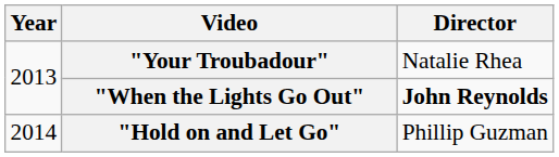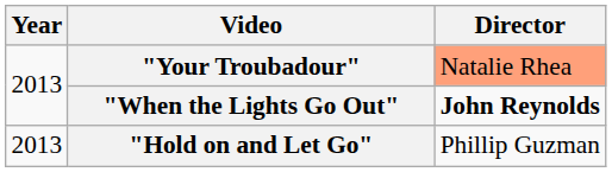 <table class="wikitable plainrowheaders">
 <tr>
 <th>Year</th>
 <th style="width:14em;">Video</th>
 <th>Director</th>
 </tr>
 <tr>
 <td rowspan="2">2013</td>
 <th scope="row">"Your Troubadour"</th>
-<td>Natalie Rhea</td>
+<td style="background: lightsalmon;">Natalie Rhea</td>
 </tr>
 <tr>
 <th scope="row">"When the Lights Go Out"</th>
 <td><strong>John Reynolds</strong></td>
 </tr>
 <tr>
-<td>2014</td>
+<td>2013</td>
 <th scope="row">"Hold on and Let Go"</th>
 <td>Phillip Guzman</td>
 </tr>
 </table>
